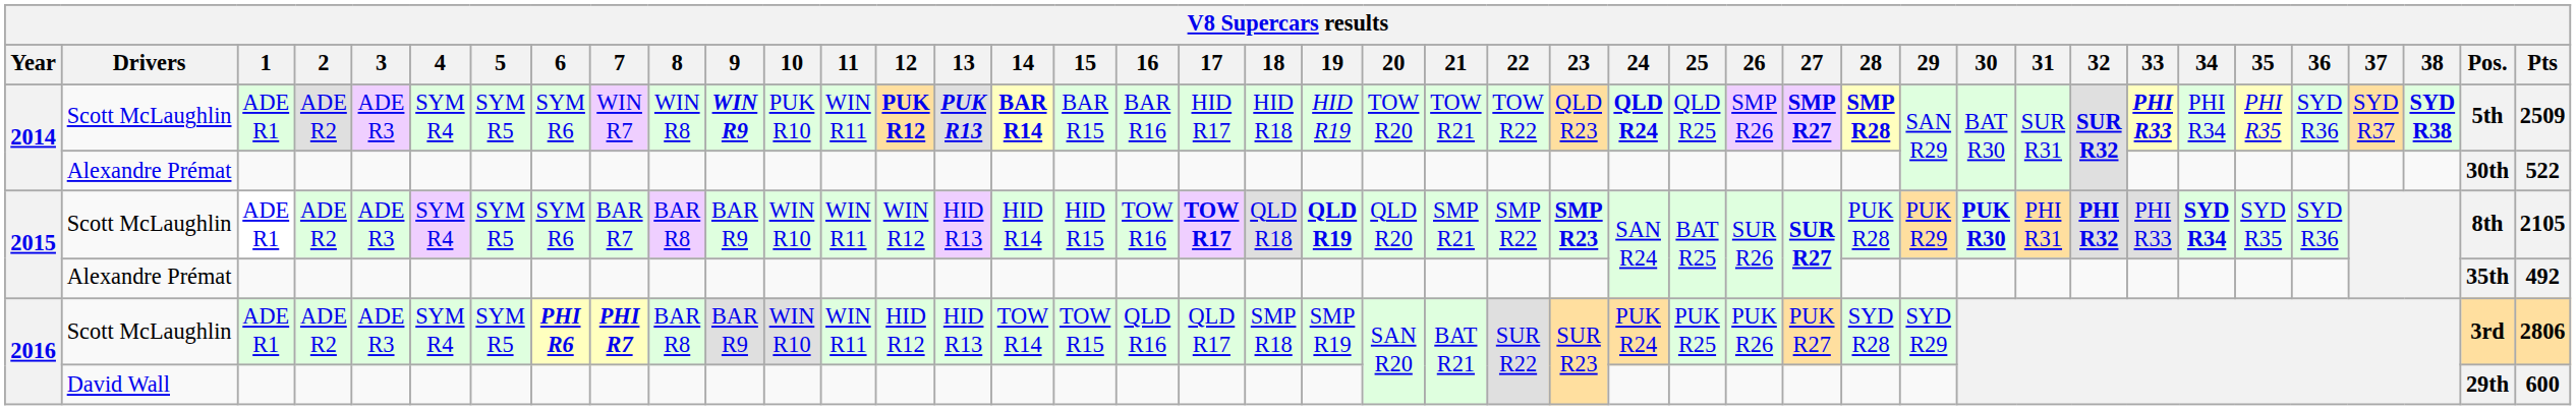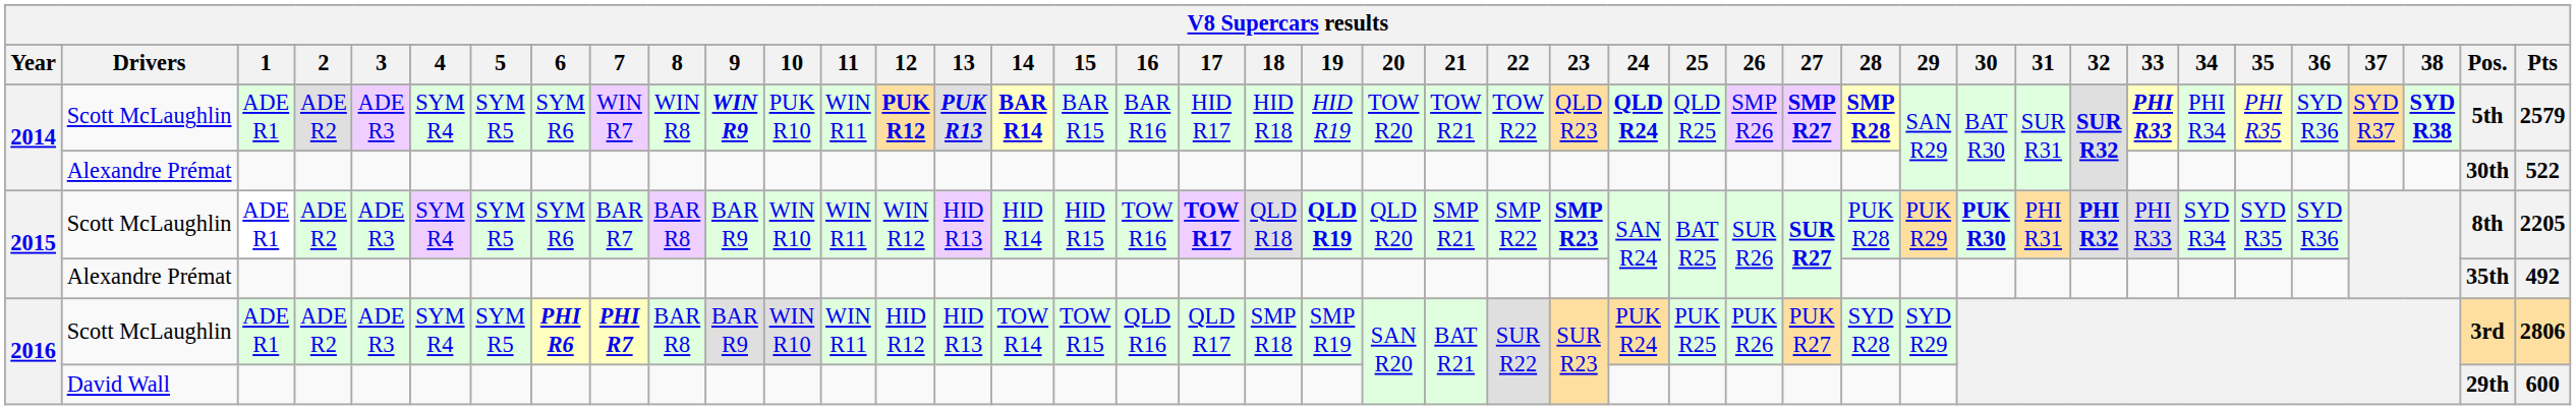 <table class="wikitable" style="text-align:center; font-size:75%">
 <tr>
 <th colspan=42><a href='#'>V8 Supercars</a> results</th>
 </tr>
 <tr>
 <th>Year</th>
 <th>Drivers</th>
 <th>1</th>
 <th>2</th>
 <th>3</th>
 <th>4</th>
 <th>5</th>
 <th>6</th>
 <th>7</th>
 <th>8</th>
 <th>9</th>
 <th>10</th>
 <th>11</th>
 <th>12</th>
 <th>13</th>
 <th>14</th>
 <th>15</th>
 <th>16</th>
 <th>17</th>
 <th>18</th>
 <th>19</th>
 <th>20</th>
 <th>21</th>
 <th>22</th>
 <th>23</th>
 <th>24</th>
 <th>25</th>
 <th>26</th>
 <th>27</th>
 <th>28</th>
 <th>29</th>
 <th>30</th>
 <th>31</th>
 <th>32</th>
 <th>33</th>
 <th>34</th>
 <th>35</th>
 <th>36</th>
 <th>37</th>
 <th>38</th>
 <th>Pos.</th>
 <th>Pts</th>
 </tr>
 <tr>
 <th rowspan=2><a href='#'>2014</a></th>
 <td align=left nowrap> <a href='#'>Scott McLaughlin</a></td>
 <td style="background: #dfffdf"><a href='#'>ADE<br>R1</a><br></td>
 <td style="background: #dfdfdf"><a href='#'>ADE<br>R2</a><br></td>
 <td style="background: #efcfff"><a href='#'>ADE<br>R3</a><br></td>
 <td style="background: #dfffdf"><a href='#'>SYM<br>R4</a><br></td>
 <td style="background: #dfffdf"><a href='#'>SYM<br>R5</a><br></td>
 <td style="background: #dfffdf"><a href='#'>SYM<br>R6</a><br></td>
 <td style="background: #efcfff"><a href='#'>WIN<br>R7</a><br></td>
 <td style="background: #dfffdf"><a href='#'>WIN<br>R8</a><br></td>
 <td style="background: #dfffdf"><strong><em><a href='#'>WIN<br>R9</a><br></em></strong></td>
 <td style="background: #dfffdf"><a href='#'>PUK<br>R10</a><br></td>
 <td style="background: #dfffdf"><a href='#'>WIN<br>R11</a><br></td>
 <td style="background: #ffdf9f"><strong><a href='#'>PUK<br>R12</a><br></strong></td>
 <td style="background: #dfdfdf"><strong><em><a href='#'>PUK<br>R13</a><br></em></strong></td>
 <td style="background: #ffffbf"><strong><a href='#'>BAR<br>R14</a><br></strong></td>
 <td style="background: #dfffdf"><a href='#'>BAR<br>R15</a><br></td>
 <td style="background: #dfffdf"><a href='#'>BAR<br>R16</a><br></td>
 <td style="background: #dfffdf"><a href='#'>HID<br>R17</a><br></td>
 <td style="background: #dfffdf"><a href='#'>HID<br>R18</a><br></td>
 <td style="background: #dfffdf"><em><a href='#'>HID<br>R19</a><br></em></td>
 <td style="background: #dfffdf"><a href='#'>TOW<br>R20</a><br></td>
 <td style="background: #dfffdf"><a href='#'>TOW<br>R21</a><br></td>
 <td style="background: #dfffdf"><a href='#'>TOW<br>R22</a><br></td>
 <td style="background: #ffdf9f"><a href='#'>QLD<br>R23</a><br></td>
 <td style="background: #dfffdf"><strong><a href='#'>QLD<br>R24</a><br></strong></td>
 <td style="background: #dfffdf"><a href='#'>QLD<br>R25</a><br></td>
 <td style="background: #efcfff"><a href='#'>SMP<br>R26</a><br></td>
 <td style="background: #efcfff"><strong><a href='#'>SMP<br>R27</a><br></strong></td>
 <td style="background: #ffffbf"><strong><a href='#'>SMP<br>R28</a><br></strong></td>
 <td rowspan=2 style="background: #dfffdf"><a href='#'>SAN<br>R29</a><br></td>
 <td rowspan=2 style="background: #dfffdf"><a href='#'>BAT<br>R30</a><br></td>
 <td rowspan=2 style="background: #dfffdf"><a href='#'>SUR<br>R31</a><br></td>
 <td rowspan=2 style="background: #dfdfdf"><strong><a href='#'>SUR<br>R32</a><br></strong></td>
 <td style="background: #ffffbf"><strong><em><a href='#'>PHI<br>R33</a><br></em></strong></td>
 <td style="background: #dfffdf"><a href='#'>PHI<br>R34</a><br></td>
 <td style="background: #ffffbf"><em><a href='#'>PHI<br>R35</a><br></em></td>
 <td style="background: #dfffdf"><a href='#'>SYD<br>R36</a><br></td>
 <td style="background: #ffdf9f"><a href='#'>SYD<br>R37</a><br></td>
 <td style="background: #dfffdf"><strong><a href='#'>SYD<br>R38</a><br></strong></td>
 <th>5th</th>
-<th>2509</th>
+<th>2579</th>
 </tr>
 <tr>
 <td align=left nowrap> <a href='#'>Alexandre Prémat</a></td>
 <td></td>
 <td></td>
 <td></td>
 <td></td>
 <td></td>
 <td></td>
 <td></td>
 <td></td>
 <td></td>
 <td></td>
 <td></td>
 <td></td>
 <td></td>
 <td></td>
 <td></td>
 <td></td>
 <td></td>
 <td></td>
 <td></td>
 <td></td>
 <td></td>
 <td></td>
 <td></td>
 <td></td>
 <td></td>
 <td></td>
 <td></td>
 <td></td>
 <td></td>
 <td></td>
 <td></td>
 <td></td>
 <td></td>
 <td></td>
 <th>30th</th>
 <th>522</th>
 </tr>
 <tr>
 <th rowspan=2><a href='#'>2015</a></th>
 <td align=left nowrap> Scott McLaughlin</td>
 <td style="background: #ffffff"><a href='#'>ADE<br>R1</a><br></td>
 <td style="background: #dfffdf"><a href='#'>ADE<br>R2</a><br></td>
 <td style="background: #dfffdf"><a href='#'>ADE<br>R3</a><br></td>
 <td style="background: #efcfff"><a href='#'>SYM<br>R4</a><br></td>
 <td style="background: #dfffdf"><a href='#'>SYM<br>R5</a><br></td>
 <td style="background: #dfffdf"><a href='#'>SYM<br>R6</a><br></td>
 <td style="background: #dfffdf"><a href='#'>BAR<br>R7</a><br></td>
 <td style="background: #efcfff"><a href='#'>BAR<br>R8</a><br></td>
 <td style="background: #dfffdf"><a href='#'>BAR<br>R9</a><br></td>
 <td style="background: #dfffdf"><a href='#'>WIN<br>R10</a><br></td>
 <td style="background: #dfffdf"><a href='#'>WIN<br>R11</a><br></td>
 <td style="background: #dfffdf"><a href='#'>WIN<br>R12</a><br></td>
 <td style="background: #efcfff"><a href='#'>HID<br>R13</a><br></td>
 <td style="background: #dfffdf"><a href='#'>HID<br>R14</a><br></td>
 <td style="background: #dfffdf"><a href='#'>HID<br>R15</a><br></td>
 <td style="background: #dfffdf"><a href='#'>TOW<br>R16</a><br></td>
 <td style="background: #efcfff"><strong><a href='#'>TOW<br>R17</a><br></strong></td>
 <td style="background: #dfdfdf"><a href='#'>QLD<br>R18</a><br></td>
 <td style="background: #dfffdf"><strong><a href='#'>QLD<br>R19</a><br></strong></td>
 <td style="background: #dfffdf"><a href='#'>QLD<br>R20</a><br></td>
 <td style="background: #dfffdf"><a href='#'>SMP<br>R21</a><br></td>
 <td style="background: #dfffdf"><a href='#'>SMP<br>R22</a><br></td>
 <td style="background: #dfffdf"><strong><a href='#'>SMP<br>R23</a><br></strong></td>
 <td rowspan=2 style="background: #dfffdf"><a href='#'>SAN<br>R24</a><br></td>
 <td rowspan=2 style="background: #dfffdf"><a href='#'>BAT<br>R25</a><br></td>
 <td rowspan=2 style="background: #dfffdf"><a href='#'>SUR<br>R26</a><br></td>
 <td rowspan=2 style="background: #dfffdf"><strong><a href='#'>SUR<br>R27</a><br></strong></td>
 <td style="background: #dfffdf"><a href='#'>PUK<br>R28</a><br></td>
 <td style="background: #ffdf9f"><a href='#'>PUK<br>R29</a><br></td>
 <td style="background: #dfffdf"><strong><a href='#'>PUK<br>R30</a><br></strong></td>
 <td style="background: #ffdf9f"><a href='#'>PHI<br>R31</a><br></td>
 <td style="background: #dfdfdf"><strong><a href='#'>PHI<br>R32</a><br></strong></td>
 <td style="background: #dfdfdf"><a href='#'>PHI<br>R33</a><br></td>
-<td style="background: #dfffdf"><strong><a href='#'>SYD<br>R34</a><br></strong></td>
+<td style="background: #dfffdf"><a href='#'>SYD<br>R34</a><br></td>
 <td style="background: #dfffdf"><a href='#'>SYD<br>R35</a><br></td>
 <td style="background: #dfffdf"><a href='#'>SYD<br>R36</a><br></td>
 <th colspan=2 rowspan=2></th>
 <th>8th</th>
-<th>2105</th>
+<th>2205</th>
 </tr>
 <tr>
 <td align=left nowrap> Alexandre Prémat</td>
 <td></td>
 <td></td>
 <td></td>
 <td></td>
 <td></td>
 <td></td>
 <td></td>
 <td></td>
 <td></td>
 <td></td>
 <td></td>
 <td></td>
 <td></td>
 <td></td>
 <td></td>
 <td></td>
 <td></td>
 <td></td>
 <td></td>
 <td></td>
 <td></td>
 <td></td>
 <td></td>
 <td></td>
 <td></td>
 <td></td>
 <td></td>
 <td></td>
 <td></td>
 <td></td>
 <td></td>
 <td></td>
 <th>35th</th>
 <th>492</th>
 </tr>
 <tr>
 <th rowspan=2><a href='#'>2016</a></th>
 <td align=left nowrap> Scott McLaughlin</td>
 <td style="background: #dfffdf"><a href='#'>ADE<br>R1</a><br></td>
 <td style="background: #dfffdf"><a href='#'>ADE<br>R2</a><br></td>
 <td style="background: #dfffdf"><a href='#'>ADE<br>R3</a><br></td>
 <td style="background: #dfffdf"><a href='#'>SYM<br>R4</a><br></td>
 <td style="background: #dfffdf"><a href='#'>SYM<br>R5</a><br></td>
 <td style="background: #ffffbf"><strong><em><a href='#'>PHI<br>R6</a><br></em></strong></td>
 <td style="background: #ffffbf"><strong><em><a href='#'>PHI<br>R7</a><br></em></strong></td>
 <td style="background: #dfffdf"><a href='#'>BAR<br>R8</a><br></td>
 <td style="background: #dfdfdf"><a href='#'>BAR<br>R9</a><br></td>
 <td style="background: #dfdfdf"><a href='#'>WIN<br>R10</a><br></td>
 <td style="background: #dfffdf"><a href='#'>WIN<br>R11</a><br></td>
 <td style="background: #dfffdf"><a href='#'>HID<br>R12</a><br></td>
 <td style="background: #dfffdf"><a href='#'>HID<br>R13</a><br></td>
 <td style="background: #dfffdf"><a href='#'>TOW<br>R14</a><br></td>
 <td style="background: #dfffdf"><a href='#'>TOW<br>R15</a><br></td>
 <td style="background: #dfffdf"><a href='#'>QLD<br>R16</a><br></td>
 <td style="background: #dfffdf"><a href='#'>QLD<br>R17</a><br></td>
 <td style="background: #dfffdf"><a href='#'>SMP<br>R18</a><br></td>
 <td style="background: #dfffdf"><a href='#'>SMP<br>R19</a><br></td>
 <td rowspan=2 style="background: #dfffdf"><a href='#'>SAN<br>R20</a><br></td>
 <td rowspan=2 style="background: #dfffdf"><a href='#'>BAT<br>R21</a><br></td>
 <td rowspan=2 style="background: #dfdfdf"><a href='#'>SUR<br>R22</a><br></td>
 <td rowspan=2 style="background: #ffdf9f"><a href='#'>SUR<br>R23</a><br></td>
 <td style="background: #ffdf9f"><a href='#'>PUK<br>R24</a><br></td>
 <td style="background: #dfffdf"><a href='#'>PUK<br>R25</a><br></td>
 <td style="background: #dfffdf"><a href='#'>PUK<br>R26</a><br></td>
 <td style="background: #ffdf9f"><a href='#'>PUK<br>R27</a><br></td>
 <td style="background: #dfffdf"><a href='#'>SYD<br>R28</a><br></td>
 <td style="background: #dfffdf"><a href='#'>SYD<br>R29</a><br></td>
 <th colspan=9 rowspan=2></th>
 <th style="background: #ffdf9f">3rd</th>
 <th style="background: #ffdf9f">2806</th>
 </tr>
 <tr>
 <td align=left nowrap> <a href='#'>David Wall</a></td>
 <td></td>
 <td></td>
 <td></td>
 <td></td>
 <td></td>
 <td></td>
 <td></td>
 <td></td>
 <td></td>
 <td></td>
 <td></td>
 <td></td>
 <td></td>
 <td></td>
 <td></td>
 <td></td>
 <td></td>
 <td></td>
 <td></td>
 <td></td>
 <td></td>
 <td></td>
 <td></td>
 <td></td>
 <td></td>
 <th>29th</th>
 <th>600</th>
 </tr>
 </table>
